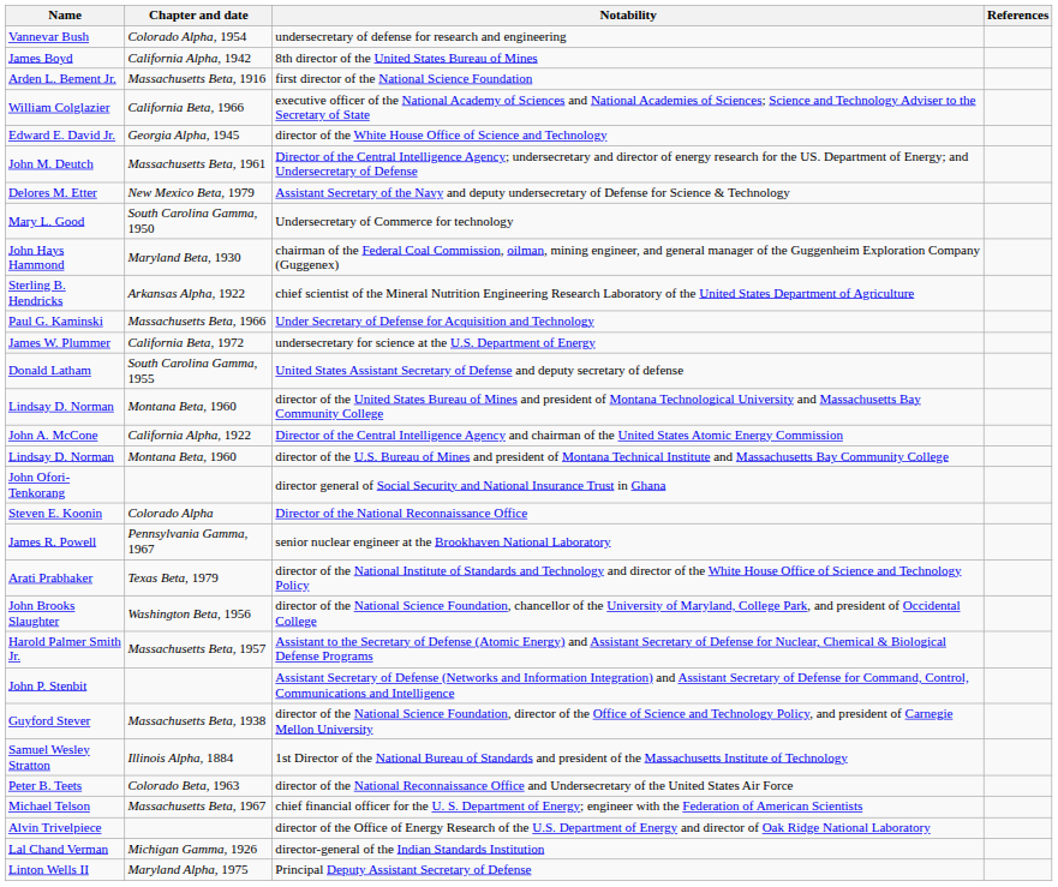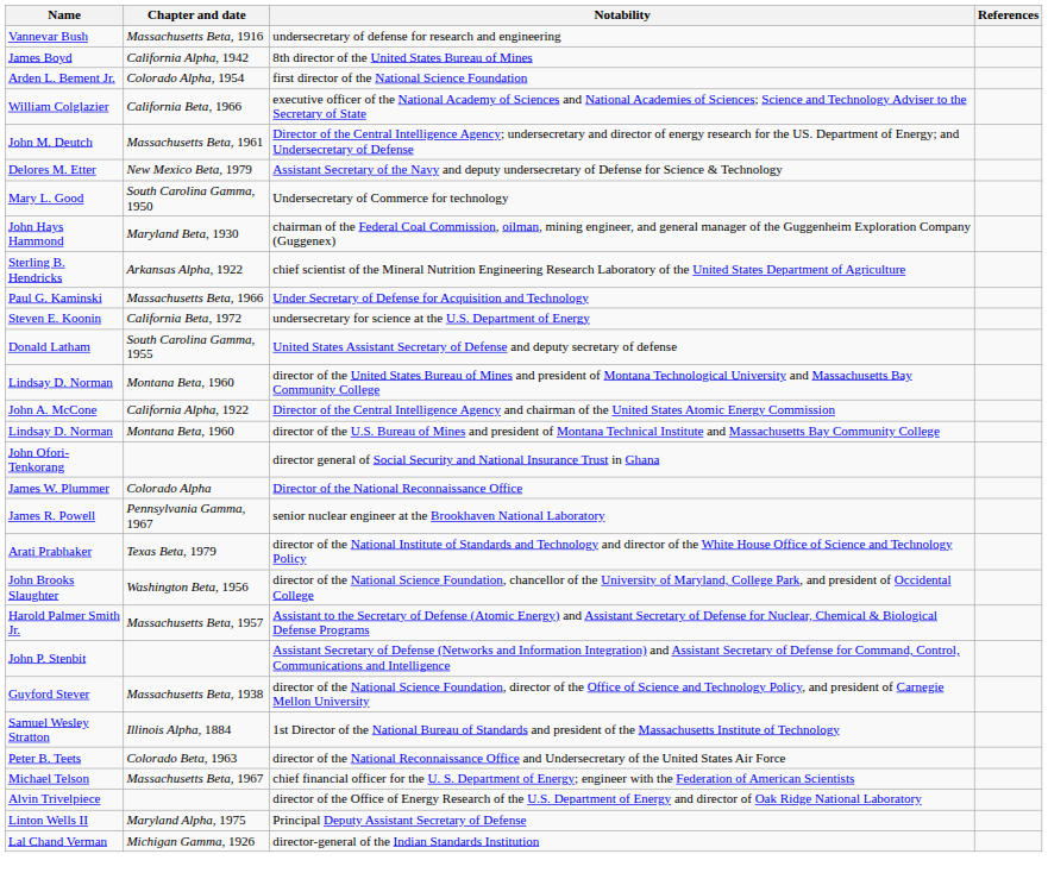 <table class="wikitable sortable" " style="width:100%;">
 <tr>
 <th>Name</th>
 <th>Chapter and date</th>
 <th>Notability</th>
 <th>References</th>
 </tr>
 <tr>
 <td><a href='#'>Vannevar Bush</a></td>
-<td><em>Colorado Alpha</em>, 1954</td>
+<td><em>Massachusetts Beta,</em> 1916</td>
 <td>undersecretary of defense for research and engineering</td>
 <td></td>
 </tr>
 <tr>
 <td><a href='#'>James Boyd</a></td>
 <td><em>California Alpha</em>, 1942</td>
 <td>8th director of the <a href='#'>United States Bureau of Mines</a></td>
 <td></td>
 </tr>
 <tr>
 <td><a href='#'>Arden L. Bement Jr.</a></td>
-<td><em>Massachusetts Beta,</em> 1916</td>
+<td><em>Colorado Alpha</em>, 1954</td>
 <td>first director of the <a href='#'>National Science Foundation</a></td>
 <td></td>
 </tr>
 <tr>
 <td><a href='#'>William Colglazier</a></td>
 <td><em>California Beta</em>, 1966</td>
 <td>executive officer of the <a href='#'>National Academy of Sciences</a> and <a href='#'>National Academies of Sciences</a>; <a href='#'>Science and Technology Adviser to the Secretary of State</a></td>
-<td></td>
-</tr>
-<tr>
-<td><a href='#'>Edward E. David Jr.</a></td>
-<td><em>Georgia Alpha</em>, 1945</td>
-<td>director of the <a href='#'>White House Office of Science and Technology</a></td>
 <td></td>
 </tr>
 <tr>
 <td><a href='#'>John M. Deutch</a></td>
 <td><em>Massachusetts Beta</em>, 1961</td>
 <td><a href='#'>Director of the Central Intelligence Agency</a>; undersecretary and director of energy research for the US. Department of Energy; and <a href='#'>Undersecretary of Defense</a></td>
 <td></td>
 </tr>
 <tr>
 <td><a href='#'>Delores M. Etter</a></td>
 <td><em>New Mexico Beta</em>, 1979</td>
 <td><a href='#'>Assistant Secretary of the Navy</a> and deputy undersecretary of Defense for Science & Technology</td>
 <td></td>
 </tr>
 <tr>
 <td><a href='#'>Mary L. Good</a></td>
 <td><em>South Carolina Gamma</em>, 1950</td>
 <td>Undersecretary of Commerce for technology</td>
 <td></td>
 </tr>
 <tr>
 <td><a href='#'>John Hays Hammond</a></td>
 <td><em>Maryland Beta</em>, 1930</td>
 <td>chairman of the <a href='#'>Federal Coal Commission</a>, <a href='#'>oilman</a>, mining engineer, and general manager of the Guggenheim Exploration Company (Guggenex)</td>
 <td></td>
 </tr>
 <tr>
 <td><a href='#'>Sterling B. Hendricks</a></td>
 <td><em>Arkansas Alpha</em>, 1922</td>
 <td>chief scientist of the Mineral Nutrition Engineering Research Laboratory of the <a href='#'>United States Department of Agriculture</a></td>
 <td></td>
 </tr>
 <tr>
 <td><a href='#'>Paul G. Kaminski</a></td>
 <td><em>Massachusetts Beta</em>, 1966</td>
 <td><a href='#'>Under Secretary of Defense for Acquisition and Technology</a></td>
 <td></td>
 </tr>
 <tr>
-<td><a href='#'>James W. Plummer</a></td>
+<td><a href='#'>Steven E. Koonin</a></td>
 <td><em>California Beta</em>, 1972</td>
 <td>undersecretary for science at the <a href='#'>U.S. Department of Energy</a></td>
 <td></td>
 </tr>
 <tr>
 <td><a href='#'>Donald Latham</a></td>
 <td><em>South Carolina Gamma</em>, 1955</td>
 <td><a href='#'>United States Assistant Secretary of Defense</a> and deputy secretary of defense</td>
 <td></td>
 </tr>
 <tr>
 <td><a href='#'>Lindsay D. Norman</a></td>
 <td><em>Montana Beta</em>, 1960</td>
 <td>director of the <a href='#'>United States Bureau of Mines</a> and president of <a href='#'>Montana Technological University</a> and <a href='#'>Massachusetts Bay Community College</a></td>
 <td></td>
 </tr>
 <tr>
 <td><a href='#'>John A. McCone</a></td>
 <td><em>California Alpha</em>, 1922</td>
 <td><a href='#'>Director of the Central Intelligence Agency</a> and chairman of the <a href='#'>United States Atomic Energy Commission</a></td>
 <td></td>
 </tr>
 <tr>
 <td><a href='#'>Lindsay D. Norman</a></td>
 <td><em>Montana Beta</em>, 1960</td>
 <td>director of the <a href='#'>U.S. Bureau of Mines</a> and president of <a href='#'>Montana Technical Institute</a> and <a href='#'>Massachusetts Bay Community College</a></td>
 <td></td>
 </tr>
 <tr>
 <td><a href='#'>John Ofori-Tenkorang</a></td>
 <td></td>
 <td>director general of <a href='#'>Social Security and National Insurance Trust</a> in <a href='#'>Ghana</a></td>
 <td></td>
 </tr>
 <tr>
-<td><a href='#'>Steven E. Koonin</a></td>
+<td><a href='#'>James W. Plummer</a></td>
 <td><em>Colorado Alpha</em></td>
 <td><a href='#'>Director of the National Reconnaissance Office</a></td>
 <td></td>
 </tr>
 <tr>
 <td><a href='#'>James R. Powell</a></td>
 <td><em>Pennsylvania Gamma</em>, 1967</td>
 <td>senior nuclear engineer at the <a href='#'>Brookhaven National Laboratory</a></td>
 <td></td>
 </tr>
 <tr>
 <td><a href='#'>Arati Prabhaker</a></td>
 <td><em>Texas Beta</em>, 1979</td>
 <td>director of the <a href='#'>National Institute of Standards and Technology</a> and director of the <a href='#'>White House Office of Science and Technology Policy</a></td>
 <td></td>
 </tr>
 <tr>
 <td><a href='#'>John Brooks Slaughter</a></td>
 <td><em>Washington Beta</em>, 1956</td>
 <td>director of the <a href='#'>National Science Foundation</a>, chancellor of the <a href='#'>University of Maryland, College Park</a>, and president of <a href='#'>Occidental College</a></td>
 <td></td>
 </tr>
 <tr>
 <td><a href='#'>Harold Palmer Smith Jr.</a></td>
 <td><em>Massachusetts Beta</em>, 1957</td>
 <td><a href='#'>Assistant to the Secretary of Defense (Atomic Energy)</a> and <a href='#'>Assistant Secretary of Defense for Nuclear, Chemical & Biological Defense Programs</a></td>
 <td></td>
 </tr>
 <tr>
 <td><a href='#'>John P. Stenbit</a></td>
 <td></td>
 <td><a href='#'>Assistant Secretary of Defense (Networks and Information Integration)</a> and <a href='#'>Assistant Secretary of Defense for Command, Control, Communications and Intelligence</a></td>
 <td></td>
 </tr>
 <tr>
 <td><a href='#'>Guyford Stever</a></td>
 <td><em>Massachusetts Beta</em>, 1938</td>
 <td>director of the <a href='#'>National Science Foundation</a>, director of the <a href='#'>Office of Science and Technology Policy</a>, and president of <a href='#'>Carnegie Mellon University</a></td>
 <td></td>
 </tr>
 <tr>
 <td><a href='#'>Samuel Wesley Stratton</a></td>
 <td><em>Illinois Alpha</em>, 1884</td>
 <td>1st Director of the <a href='#'>National Bureau of Standards</a> and president of the <a href='#'>Massachusetts Institute of Technology</a></td>
 <td></td>
 </tr>
 <tr>
 <td><a href='#'>Peter B. Teets</a></td>
 <td><em>Colorado Beta</em>, 1963</td>
 <td>director of the <a href='#'>National Reconnaissance Office</a> and Undersecretary of the United States Air Force</td>
 <td></td>
 </tr>
 <tr>
 <td><a href='#'>Michael Telson</a></td>
 <td><em>Massachusetts Beta</em>, 1967</td>
 <td>chief financial officer for the <a href='#'>U. S. Department of Energy</a>; engineer with the <a href='#'>Federation of American Scientists</a></td>
 <td></td>
 </tr>
 <tr>
 <td><a href='#'>Alvin Trivelpiece</a></td>
 <td></td>
 <td>director of the Office of Energy Research of the <a href='#'>U.S. Department of Energy</a> and director of <a href='#'>Oak Ridge National Laboratory</a></td>
 <td></td>
 </tr>
 <tr>
+<td><a href='#'>Linton Wells II</a></td>
+<td><em>Maryland Alpha</em>, 1975</td>
+<td>Principal <a href='#'>Deputy Assistant Secretary of Defense</a></td>
+<td></td>
+</tr>
+<tr>
 <td><a href='#'>Lal Chand Verman</a></td>
 <td><em>Michigan Gamma</em>, 1926</td>
 <td>director-general of the <a href='#'>Indian Standards Institution</a></td>
 <td></td>
 </tr>
-<tr>
-<td><a href='#'>Linton Wells II</a></td>
-<td><em>Maryland Alpha</em>, 1975</td>
-<td>Principal <a href='#'>Deputy Assistant Secretary of Defense</a></td>
-<td></td>
-</tr>
 </table>
